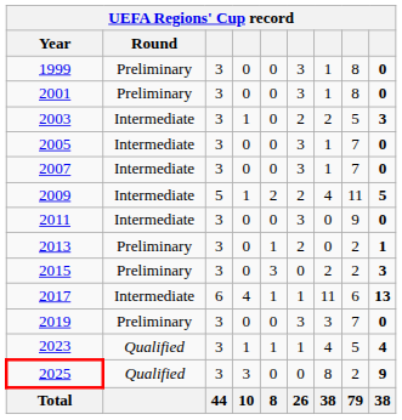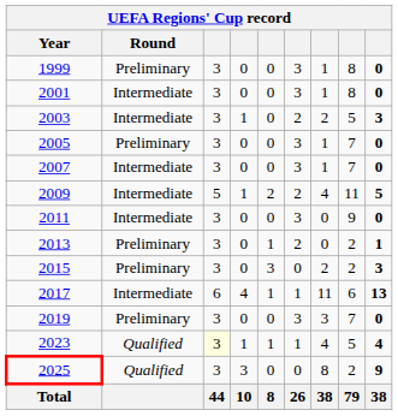 <table class="wikitable" style="text-align:center">
 <tr>
 <th colspan=9><a href='#'>UEFA Regions' Cup</a> record</th>
 </tr>
 <tr>
 <th width=90>Year</th>
 <th width=95>Round</th>
 <th width=20></th>
 <th width=20></th>
 <th width=20></th>
 <th width=20></th>
 <th width=20></th>
 <th width=20></th>
 <th width=20></th>
 </tr>
 <tr>
 <td> <a href='#'>1999</a></td>
 <td>Preliminary</td>
 <td>3</td>
 <td>0</td>
 <td>0</td>
 <td>3</td>
 <td>1</td>
 <td>8</td>
 <td><strong>0</strong></td>
 </tr>
 <tr>
 <td> <a href='#'>2001</a></td>
-<td>Preliminary</td>
+<td>Intermediate</td>
 <td>3</td>
 <td>0</td>
 <td>0</td>
 <td>3</td>
 <td>1</td>
 <td>8</td>
 <td><strong>0</strong></td>
 </tr>
 <tr>
 <td> <a href='#'>2003</a></td>
 <td>Intermediate</td>
 <td>3</td>
 <td>1</td>
 <td>0</td>
 <td>2</td>
 <td>2</td>
 <td>5</td>
 <td><strong>3</strong></td>
 </tr>
 <tr>
 <td> <a href='#'>2005</a></td>
-<td>Intermediate</td>
+<td>Preliminary</td>
 <td>3</td>
 <td>0</td>
 <td>0</td>
 <td>3</td>
 <td>1</td>
 <td>7</td>
 <td><strong>0</strong></td>
 </tr>
 <tr>
 <td> <a href='#'>2007</a></td>
 <td>Intermediate</td>
 <td>3</td>
 <td>0</td>
 <td>0</td>
 <td>3</td>
 <td>1</td>
 <td>7</td>
 <td><strong>0</strong></td>
 </tr>
 <tr>
 <td> <a href='#'>2009</a></td>
 <td>Intermediate</td>
 <td>5</td>
 <td>1</td>
 <td>2</td>
 <td>2</td>
 <td>4</td>
 <td>11</td>
 <td><strong>5</strong></td>
 </tr>
 <tr>
 <td> <a href='#'>2011</a></td>
 <td>Intermediate</td>
 <td>3</td>
 <td>0</td>
 <td>0</td>
 <td>3</td>
 <td>0</td>
 <td>9</td>
 <td><strong>0</strong></td>
 </tr>
 <tr>
 <td> <a href='#'>2013</a></td>
 <td>Preliminary</td>
 <td>3</td>
 <td>0</td>
 <td>1</td>
 <td>2</td>
 <td>0</td>
 <td>2</td>
 <td><strong>1</strong></td>
 </tr>
 <tr>
 <td> <a href='#'>2015</a></td>
 <td>Preliminary</td>
 <td>3</td>
 <td>0</td>
 <td>3</td>
 <td>0</td>
 <td>2</td>
 <td>2</td>
 <td><strong>3</strong></td>
 </tr>
 <tr>
 <td> <a href='#'>2017</a></td>
 <td>Intermediate</td>
 <td>6</td>
 <td>4</td>
 <td>1</td>
 <td>1</td>
 <td>11</td>
 <td>6</td>
 <td><strong>13</strong></td>
 </tr>
 <tr>
 <td> <a href='#'>2019</a></td>
 <td>Preliminary</td>
 <td>3</td>
 <td>0</td>
 <td>0</td>
 <td>3</td>
 <td>3</td>
 <td>7</td>
 <td><strong>0</strong></td>
 </tr>
 <tr>
 <td> <a href='#'>2023</a></td>
 <td><em>Qualified</em></td>
-<td>3</td>
+<td style="background: lightyellow;">3</td>
 <td>1</td>
 <td>1</td>
 <td>1</td>
 <td>4</td>
 <td>5</td>
 <td><strong>4</strong></td>
 </tr>
 <tr>
 <td style="border: 3px solid red"> <a href='#'>2025</a></td>
 <td><em>Qualified</em></td>
 <td>3</td>
 <td>3</td>
 <td>0</td>
 <td>0</td>
 <td>8</td>
 <td>2</td>
 <td><strong>9</strong></td>
 </tr>
 <tr>
 <th>Total</th>
 <th></th>
 <th>44</th>
 <th>10</th>
 <th>8</th>
 <th>26</th>
 <th>38</th>
 <th>79</th>
 <th><strong>38</strong></th>
 </tr>
 </table>
